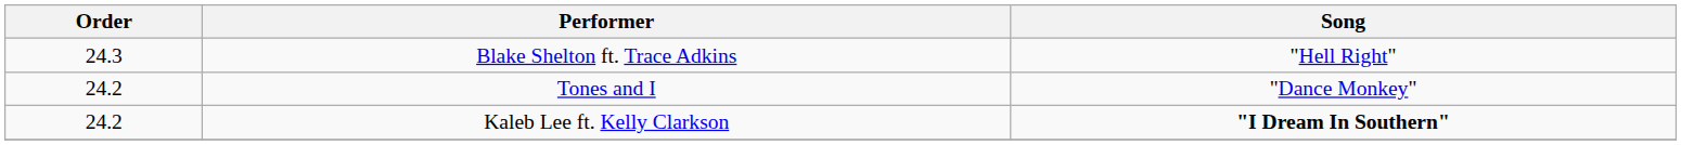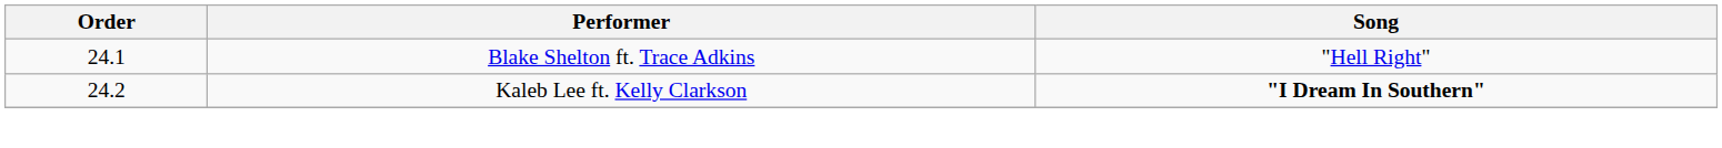 <table class="wikitable" style="text-align:center; width:100%;">
 <tr>
 <th>Order</th>
 <th>Performer</th>
 <th>Song</th>
 </tr>
 <tr>
-<td>24.3</td>
+<td>24.1</td>
 <td><a href='#'>Blake Shelton</a> ft. <a href='#'>Trace Adkins</a></td>
 <td>"<a href='#'>Hell Right</a>"</td>
-</tr>
-<tr>
-<td>24.2</td>
-<td><a href='#'>Tones and I</a></td>
-<td>"<a href='#'>Dance Monkey</a>"</td>
 </tr>
 <tr>
 <td>24.2</td>
 <td>Kaleb Lee ft. <a href='#'>Kelly Clarkson</a></td>
 <td><strong>"I Dream In Southern"</strong></td>
 </tr>
 <tr>
 </tr>
 </table>
